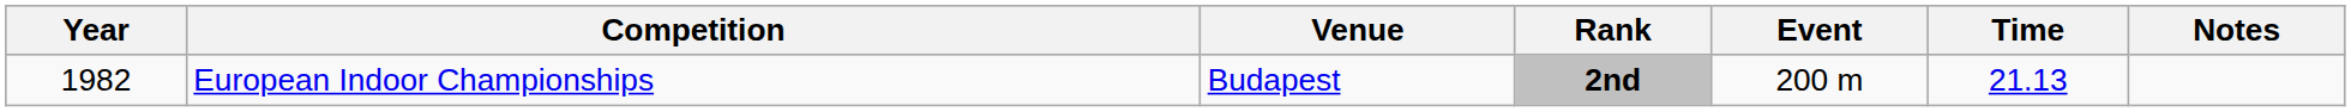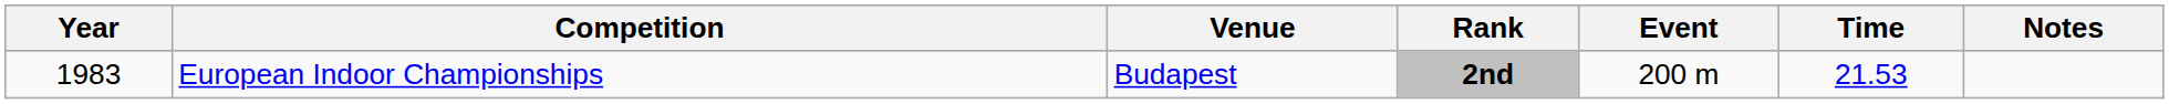 <table class="wikitable" width=60% style="font-size:100%; text-align:center;">
 <tr>
 <th>Year</th>
 <th>Competition</th>
 <th>Venue</th>
 <th>Rank</th>
 <th>Event</th>
 <th>Time</th>
 <th>Notes</th>
 </tr>
 <tr>
-<td>1982</td>
+<td>1983</td>
 <td align=left><a href='#'>European Indoor Championships</a></td>
 <td align=left> <a href='#'>Budapest</a></td>
 <td bgcolor=silver><strong>2nd</strong></td>
 <td>200 m</td>
-<td><a href='#'>21.13</a></td>
+<td><a href='#'>21.53</a></td>
 <td></td>
 </tr>
 </table>
